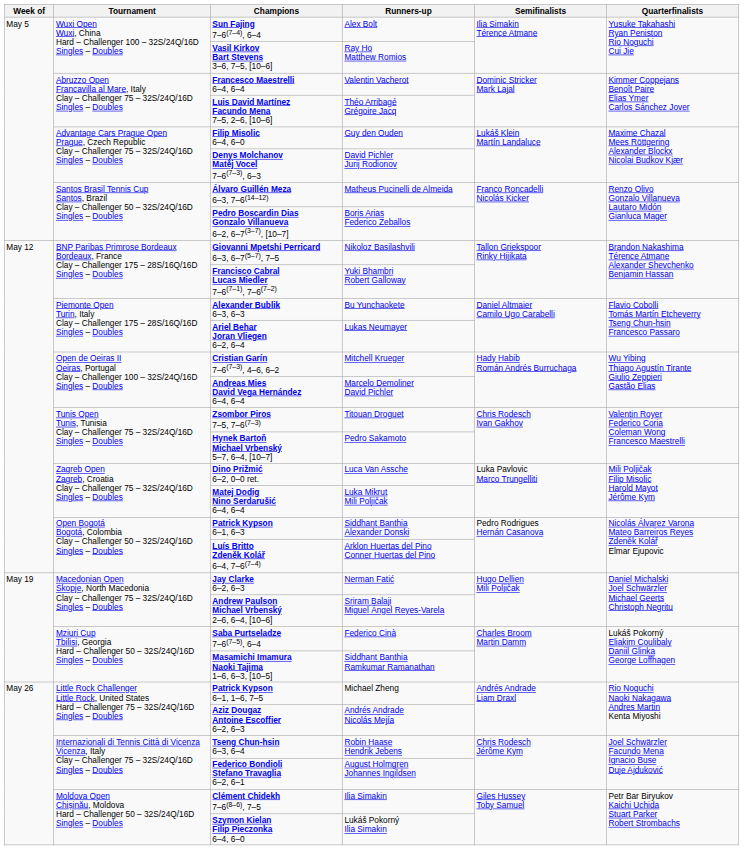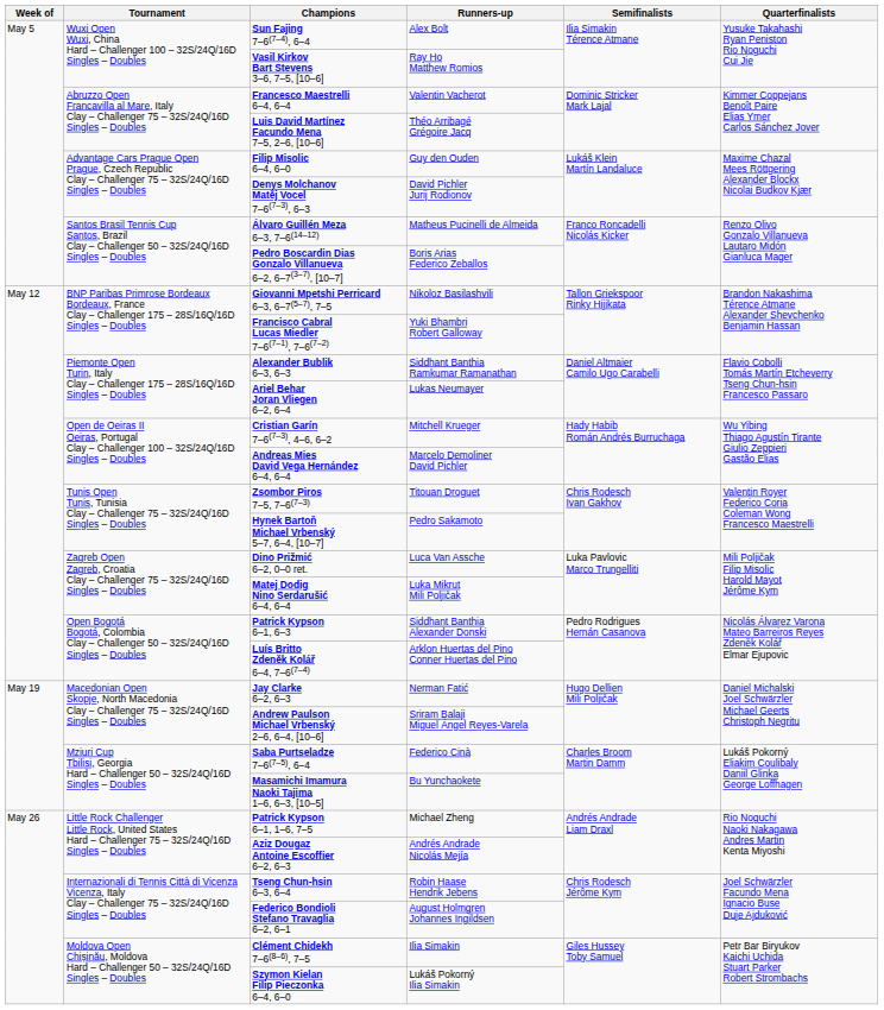 <table class="wikitable" style="font-size:85%;">
 <tr>
 <th width="75">Week of</th>
 <th width="250">Tournament</th>
 <th width="210">Champions</th>
 <th width="210">Runners-up</th>
 <th width="210">Semifinalists</th>
 <th width="210">Quarterfinalists</th>
 </tr>
 <tr valign=top>
 <td rowspan=8>May 5</td>
 <td rowspan=2><a href='#'>Wuxi Open</a><br><a href='#'>Wuxi</a>, China <br> Hard – Challenger 100 – 32S/24Q/16D<br><a href='#'>Singles</a> – <a href='#'>Doubles</a></td>
 <td> <strong><a href='#'>Sun Fajing</a></strong><br>7–6<sup>(7–4)</sup>, 6–4</td>
 <td> <a href='#'>Alex Bolt</a></td>
 <td rowspan=2> <a href='#'>Ilia Simakin</a> <br>  <a href='#'>Térence Atmane</a></td>
 <td rowspan=2> <a href='#'>Yusuke Takahashi</a> <br>  <a href='#'>Ryan Peniston</a> <br>  <a href='#'>Rio Noguchi</a> <br>  <a href='#'>Cui Jie</a></td>
 </tr>
 <tr valign=top>
 <td> <strong><a href='#'>Vasil Kirkov</a></strong><br> <strong><a href='#'>Bart Stevens</a></strong><br>3–6, 7–5, [10–6]</td>
 <td> <a href='#'>Ray Ho</a><br> <a href='#'>Matthew Romios</a></td>
 </tr>
 <tr valign=top>
 <td rowspan=2><a href='#'>Abruzzo Open</a><br><a href='#'>Francavilla al Mare</a>, Italy <br> Clay – Challenger 75 – 32S/24Q/16D<br><a href='#'>Singles</a> – <a href='#'>Doubles</a></td>
 <td> <strong><a href='#'>Francesco Maestrelli</a></strong><br>6–4, 6–4</td>
 <td> <a href='#'>Valentin Vacherot</a></td>
 <td rowspan=2> <a href='#'>Dominic Stricker</a> <br>  <a href='#'>Mark Lajal</a></td>
 <td rowspan=2> <a href='#'>Kimmer Coppejans</a> <br> <a href='#'>Benoît Paire</a> <br> <a href='#'>Elias Ymer</a> <br>  <a href='#'>Carlos Sánchez Jover</a></td>
 </tr>
 <tr valign=top>
 <td> <strong><a href='#'>Luis David Martínez</a></strong><br> <strong><a href='#'>Facundo Mena</a></strong><br>7–5, 2–6, [10–6]</td>
 <td> <a href='#'>Théo Arribagé</a><br> <a href='#'>Grégoire Jacq</a></td>
 </tr>
 <tr valign=top>
 <td rowspan=2><a href='#'>Advantage Cars Prague Open</a><br><a href='#'>Prague</a>, Czech Republic <br> Clay – Challenger 75 – 32S/24Q/16D<br><a href='#'>Singles</a> – <a href='#'>Doubles</a></td>
 <td> <strong><a href='#'>Filip Misolic</a></strong><br>6–4, 6–0</td>
 <td> <a href='#'>Guy den Ouden</a></td>
 <td rowspan=2> <a href='#'>Lukáš Klein</a> <br>  <a href='#'>Martín Landaluce</a></td>
 <td rowspan=2> <a href='#'>Maxime Chazal</a> <br> <a href='#'>Mees Röttgering</a> <br> <a href='#'>Alexander Blockx</a> <br>  <a href='#'>Nicolai Budkov Kjær</a></td>
 </tr>
 <tr valign=top>
 <td> <strong><a href='#'>Denys Molchanov</a></strong><br> <strong><a href='#'>Matěj Vocel</a></strong><br>7–6<sup>(7–3)</sup>, 6–3</td>
 <td> <a href='#'>David Pichler</a><br> <a href='#'>Jurij Rodionov</a></td>
 </tr>
 <tr valign=top>
 <td rowspan=2><a href='#'>Santos Brasil Tennis Cup</a><br><a href='#'>Santos</a>, Brazil <br> Clay – Challenger 50 – 32S/24Q/16D<br><a href='#'>Singles</a> – <a href='#'>Doubles</a></td>
 <td> <strong><a href='#'>Álvaro Guillén Meza</a></strong><br>6–3, 7–6<sup>(14–12)</sup></td>
 <td> <a href='#'>Matheus Pucinelli de Almeida</a></td>
 <td rowspan=2> <a href='#'>Franco Roncadelli</a> <br>  <a href='#'>Nicolás Kicker</a></td>
 <td rowspan=2> <a href='#'>Renzo Olivo</a> <br>  <a href='#'>Gonzalo Villanueva</a> <br> <a href='#'>Lautaro Midón</a> <br>  <a href='#'>Gianluca Mager</a></td>
 </tr>
 <tr valign=top>
 <td> <strong><a href='#'>Pedro Boscardin Dias</a></strong><br> <strong><a href='#'>Gonzalo Villanueva</a></strong><br>6–2, 6–7<sup>(3–7)</sup>, [10–7]</td>
 <td> <a href='#'>Boris Arias</a><br> <a href='#'>Federico Zeballos</a></td>
 </tr>
 <tr valign=top>
 <td rowspan=12>May 12</td>
 <td rowspan=2><a href='#'>BNP Paribas Primrose Bordeaux</a><br><a href='#'>Bordeaux</a>, France <br> Clay – Challenger 175 – 28S/16Q/16D<br><a href='#'>Singles</a> – <a href='#'>Doubles</a></td>
 <td> <strong><a href='#'>Giovanni Mpetshi Perricard</a></strong><br>6–3, 6–7<sup>(5–7)</sup>, 7–5</td>
 <td> <a href='#'>Nikoloz Basilashvili</a></td>
 <td rowspan=2> <a href='#'>Tallon Griekspoor</a> <br>  <a href='#'>Rinky Hijikata</a></td>
 <td rowspan=2> <a href='#'>Brandon Nakashima</a> <br>  <a href='#'>Térence Atmane</a> <br>  <a href='#'>Alexander Shevchenko</a> <br>  <a href='#'>Benjamin Hassan</a></td>
 </tr>
 <tr valign=top>
 <td> <strong><a href='#'>Francisco Cabral</a></strong><br> <strong><a href='#'>Lucas Miedler</a></strong><br>7–6<sup>(7–1)</sup>, 7–6<sup>(7–2)</sup></td>
 <td> <a href='#'>Yuki Bhambri</a><br> <a href='#'>Robert Galloway</a></td>
 </tr>
 <tr valign=top>
 <td rowspan=2><a href='#'>Piemonte Open</a><br><a href='#'>Turin</a>, Italy <br> Clay – Challenger 175 – 28S/16Q/16D<br><a href='#'>Singles</a> – <a href='#'>Doubles</a></td>
 <td> <strong><a href='#'>Alexander Bublik</a></strong><br>6–3, 6–3</td>
-<td> <a href='#'>Bu Yunchaokete</a></td>
+<td> <a href='#'>Siddhant Banthia</a><br> <a href='#'>Ramkumar Ramanathan</a></td>
 <td rowspan=2> <a href='#'>Daniel Altmaier</a> <br>  <a href='#'>Camilo Ugo Carabelli</a></td>
 <td rowspan=2> <a href='#'>Flavio Cobolli</a> <br>  <a href='#'>Tomás Martín Etcheverry</a> <br>  <a href='#'>Tseng Chun-hsin</a> <br>  <a href='#'>Francesco Passaro</a></td>
 </tr>
 <tr valign=top>
 <td> <strong><a href='#'>Ariel Behar</a></strong><br> <strong><a href='#'>Joran Vliegen</a></strong><br>6–2, 6–4</td>
 <td> <a href='#'>Lukas Neumayer</a></td>
 </tr>
 <tr valign=top>
 <td rowspan=2><a href='#'>Open de Oeiras II</a><br><a href='#'>Oeiras</a>, Portugal <br> Clay – Challenger 100 – 32S/24Q/16D<br><a href='#'>Singles</a> – <a href='#'>Doubles</a></td>
 <td> <strong><a href='#'>Cristian Garín</a></strong><br>7–6<sup>(7–3)</sup>, 4–6, 6–2</td>
 <td> <a href='#'>Mitchell Krueger</a></td>
 <td rowspan=2> <a href='#'>Hady Habib</a> <br>  <a href='#'>Román Andrés Burruchaga</a></td>
 <td rowspan=2> <a href='#'>Wu Yibing</a> <br>  <a href='#'>Thiago Agustín Tirante</a> <br>  <a href='#'>Giulio Zeppieri</a> <br>  <a href='#'>Gastão Elias</a></td>
 </tr>
 <tr valign=top>
 <td> <strong><a href='#'>Andreas Mies</a></strong><br> <strong><a href='#'>David Vega Hernández</a></strong><br>6–4, 6–4</td>
 <td> <a href='#'>Marcelo Demoliner</a><br> <a href='#'>David Pichler</a></td>
 </tr>
 <tr valign=top>
 <td rowspan=2><a href='#'>Tunis Open</a><br><a href='#'>Tunis</a>, Tunisia <br> Clay – Challenger 75 – 32S/24Q/16D<br><a href='#'>Singles</a> – <a href='#'>Doubles</a></td>
 <td> <strong><a href='#'>Zsombor Piros</a></strong><br>7–5, 7–6<sup>(7–3)</sup></td>
 <td> <a href='#'>Titouan Droguet</a></td>
 <td rowspan=2> <a href='#'>Chris Rodesch</a> <br>  <a href='#'>Ivan Gakhov</a></td>
 <td rowspan=2> <a href='#'>Valentin Royer</a> <br> <a href='#'>Federico Coria</a> <br>  <a href='#'>Coleman Wong</a> <br>  <a href='#'>Francesco Maestrelli</a></td>
 </tr>
 <tr valign=top>
 <td> <strong><a href='#'>Hynek Bartoň</a></strong><br> <strong><a href='#'>Michael Vrbenský</a></strong><br>5–7, 6–4, [10–7]</td>
 <td> <a href='#'>Pedro Sakamoto</a></td>
 </tr>
 <tr valign=top>
 <td rowspan=2><a href='#'>Zagreb Open</a><br><a href='#'>Zagreb</a>, Croatia <br> Clay – Challenger 75 – 32S/24Q/16D<br><a href='#'>Singles</a> – <a href='#'>Doubles</a></td>
 <td> <strong><a href='#'>Dino Prižmić</a></strong><br>6–2, 0–0 ret.</td>
 <td> <a href='#'>Luca Van Assche</a></td>
 <td rowspan=2> Luka Pavlovic <br>  <a href='#'>Marco Trungelliti</a></td>
 <td rowspan=2> <a href='#'>Mili Poljičak</a> <br> <a href='#'>Filip Misolic</a> <br> <a href='#'>Harold Mayot</a> <br>  <a href='#'>Jérôme Kym</a></td>
 </tr>
 <tr valign=top>
 <td> <strong><a href='#'>Matej Dodig</a></strong><br> <strong><a href='#'>Nino Serdarušić</a></strong><br>6–4, 6–4</td>
 <td> <a href='#'>Luka Mikrut</a><br> <a href='#'>Mili Poljičak</a></td>
 </tr>
 <tr valign=top>
 <td rowspan=2><a href='#'>Open Bogotá</a><br><a href='#'>Bogotá</a>, Colombia <br> Clay – Challenger 50 – 32S/24Q/16D<br><a href='#'>Singles</a> – <a href='#'>Doubles</a></td>
 <td> <strong><a href='#'>Patrick Kypson</a></strong><br>6–1, 6–3</td>
 <td> <a href='#'>Siddhant Banthia</a><br> <a href='#'>Alexander Donski</a></td>
 <td rowspan=2> Pedro Rodrigues <br>  <a href='#'>Hernán Casanova</a></td>
 <td rowspan=2> <a href='#'>Nicolás Álvarez Varona</a> <br> <a href='#'>Mateo Barreiros Reyes</a> <br> <a href='#'>Zdeněk Kolář</a> <br>  Elmar Ejupovic</td>
 </tr>
 <tr valign=top>
 <td> <strong><a href='#'>Luís Britto</a></strong><br> <strong><a href='#'>Zdeněk Kolář</a></strong><br>6–4, 7–6<sup>(7–4)</sup></td>
 <td> <a href='#'>Arklon Huertas del Pino</a><br> <a href='#'>Conner Huertas del Pino</a></td>
 </tr>
 <tr valign=top>
 <td rowspan=4>May 19</td>
 <td rowspan=2><a href='#'>Macedonian Open</a><br><a href='#'>Skopje</a>, North Macedonia <br> Clay – Challenger 75 – 32S/24Q/16D<br><a href='#'>Singles</a> – <a href='#'>Doubles</a></td>
 <td> <strong><a href='#'>Jay Clarke</a></strong><br>6–2, 6–3</td>
 <td> <a href='#'>Nerman Fatić</a></td>
 <td rowspan=2> <a href='#'>Hugo Dellien</a> <br>  <a href='#'>Mili Poljičak</a></td>
 <td rowspan=2> <a href='#'>Daniel Michalski</a> <br> <a href='#'>Joel Schwärzler</a> <br> <a href='#'>Michael Geerts</a> <br>  <a href='#'>Christoph Negritu</a></td>
 </tr>
 <tr valign=top>
 <td> <strong><a href='#'>Andrew Paulson</a></strong><br> <strong><a href='#'>Michael Vrbenský</a></strong><br>2–6, 6–4, [10–6]</td>
 <td> <a href='#'>Sriram Balaji</a><br> <a href='#'>Miguel Ángel Reyes-Varela</a></td>
 </tr>
 <tr valign=top>
 <td rowspan=2><a href='#'>Mziuri Cup</a><br><a href='#'>Tbilisi</a>, Georgia <br> Hard – Challenger 50 – 32S/24Q/16D<br><a href='#'>Singles</a> – <a href='#'>Doubles</a></td>
 <td> <strong><a href='#'>Saba Purtseladze</a></strong><br>7–6<sup>(7–5)</sup>, 6–4</td>
 <td> <a href='#'>Federico Cinà</a></td>
 <td rowspan=2> <a href='#'>Charles Broom</a> <br>  <a href='#'>Martin Damm</a></td>
 <td rowspan=2> Lukáš Pokorný <br>  <a href='#'>Eliakim Coulibaly</a> <br>  <a href='#'>Daniil Glinka</a> <br>  <a href='#'>George Loffhagen</a></td>
 </tr>
 <tr valign=top>
 <td> <strong><a href='#'>Masamichi Imamura</a></strong><br> <strong><a href='#'>Naoki Tajima</a></strong><br>1–6, 6–3, [10–5]</td>
-<td> <a href='#'>Siddhant Banthia</a><br> <a href='#'>Ramkumar Ramanathan</a></td>
+<td> <a href='#'>Bu Yunchaokete</a></td>
 </tr>
 <tr valign=top>
 <td rowspan=6>May 26</td>
 <td rowspan=2><a href='#'>Little Rock Challenger</a><br><a href='#'>Little Rock</a>, United States <br> Hard – Challenger 75 – 32S/24Q/16D<br><a href='#'>Singles</a> – <a href='#'>Doubles</a></td>
 <td> <strong><a href='#'>Patrick Kypson</a></strong><br>6–1, 1–6, 7–5</td>
 <td> Michael Zheng</td>
 <td rowspan=2> <a href='#'>Andrés Andrade</a> <br>  <a href='#'>Liam Draxl</a></td>
 <td rowspan=2> <a href='#'>Rio Noguchi</a> <br> <a href='#'>Naoki Nakagawa</a> <br> <a href='#'>Andres Martin</a> <br>  Kenta Miyoshi</td>
 </tr>
 <tr valign=top>
 <td> <strong><a href='#'>Aziz Dougaz</a></strong><br> <strong><a href='#'>Antoine Escoffier</a></strong><br>6–2, 6–3</td>
 <td> <a href='#'>Andrés Andrade</a><br> <a href='#'>Nicolás Mejía</a></td>
 </tr>
 <tr valign=top>
 <td rowspan=2><a href='#'>Internazionali di Tennis Città di Vicenza</a><br><a href='#'>Vicenza</a>, Italy <br> Clay – Challenger 75 – 32S/24Q/16D<br><a href='#'>Singles</a> – <a href='#'>Doubles</a></td>
 <td> <strong><a href='#'>Tseng Chun-hsin</a></strong><br>6–3, 6–4</td>
 <td> <a href='#'>Robin Haase</a><br> <a href='#'>Hendrik Jebens</a></td>
 <td rowspan=2> <a href='#'>Chris Rodesch</a> <br>  <a href='#'>Jérôme Kym</a></td>
 <td rowspan=2> <a href='#'>Joel Schwärzler</a> <br> <a href='#'>Facundo Mena</a> <br> <a href='#'>Ignacio Buse</a> <br>  <a href='#'>Duje Ajduković</a></td>
 </tr>
 <tr valign=top>
 <td> <strong><a href='#'>Federico Bondioli</a></strong><br> <strong><a href='#'>Stefano Travaglia</a></strong><br>6–2, 6–1</td>
 <td> <a href='#'>August Holmgren</a><br> <a href='#'>Johannes Ingildsen</a></td>
 </tr>
 <tr valign=top>
 <td rowspan=2><a href='#'>Moldova Open</a><br><a href='#'>Chișinău</a>, Moldova <br> Hard – Challenger 50 – 32S/24Q/16D<br><a href='#'>Singles</a> – <a href='#'>Doubles</a></td>
 <td> <strong><a href='#'>Clément Chidekh</a></strong><br>7–6<sup>(8–6)</sup>, 7–5</td>
 <td> <a href='#'>Ilia Simakin</a></td>
 <td rowspan=2> <a href='#'>Giles Hussey</a> <br>  <a href='#'>Toby Samuel</a></td>
 <td rowspan=2> Petr Bar Biryukov <br> <a href='#'>Kaichi Uchida</a> <br> <a href='#'>Stuart Parker</a> <br>  <a href='#'>Robert Strombachs</a></td>
 </tr>
 <tr valign=top>
 <td> <strong><a href='#'>Szymon Kielan</a></strong><br> <strong><a href='#'>Filip Pieczonka</a></strong><br>6–4, 6–0</td>
 <td> Lukáš Pokorný<br> <a href='#'>Ilia Simakin</a></td>
 </tr>
 </table>
